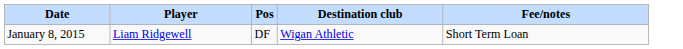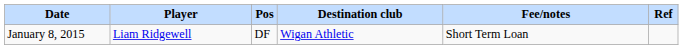 <table class="wikitable" style="text-align:left; font-size:95%;">
 <tr>
 <th style="background:#c2ddff; width:125px;">Date</th>
 <th style="background:#c2ddff; width:170px;">Player</th>
 <th style="background:#c2ddff; width:25px;">Pos</th>
 <th style="background:#c2ddff; width:200px;">Destination club</th>
 <th style="background:#c2ddff; width:250px;">Fee/notes</th>
+<th style="background:#c2ddff; width:30px;">Ref</th>
 </tr>
 <tr>
 <td>January 8, 2015</td>
 <td> <a href='#'>Liam Ridgewell</a></td>
 <td>DF</td>
 <td><a href='#'>Wigan Athletic</a></td>
 <td>Short Term Loan</td>
+<td></td>
 </tr>
 </table>
